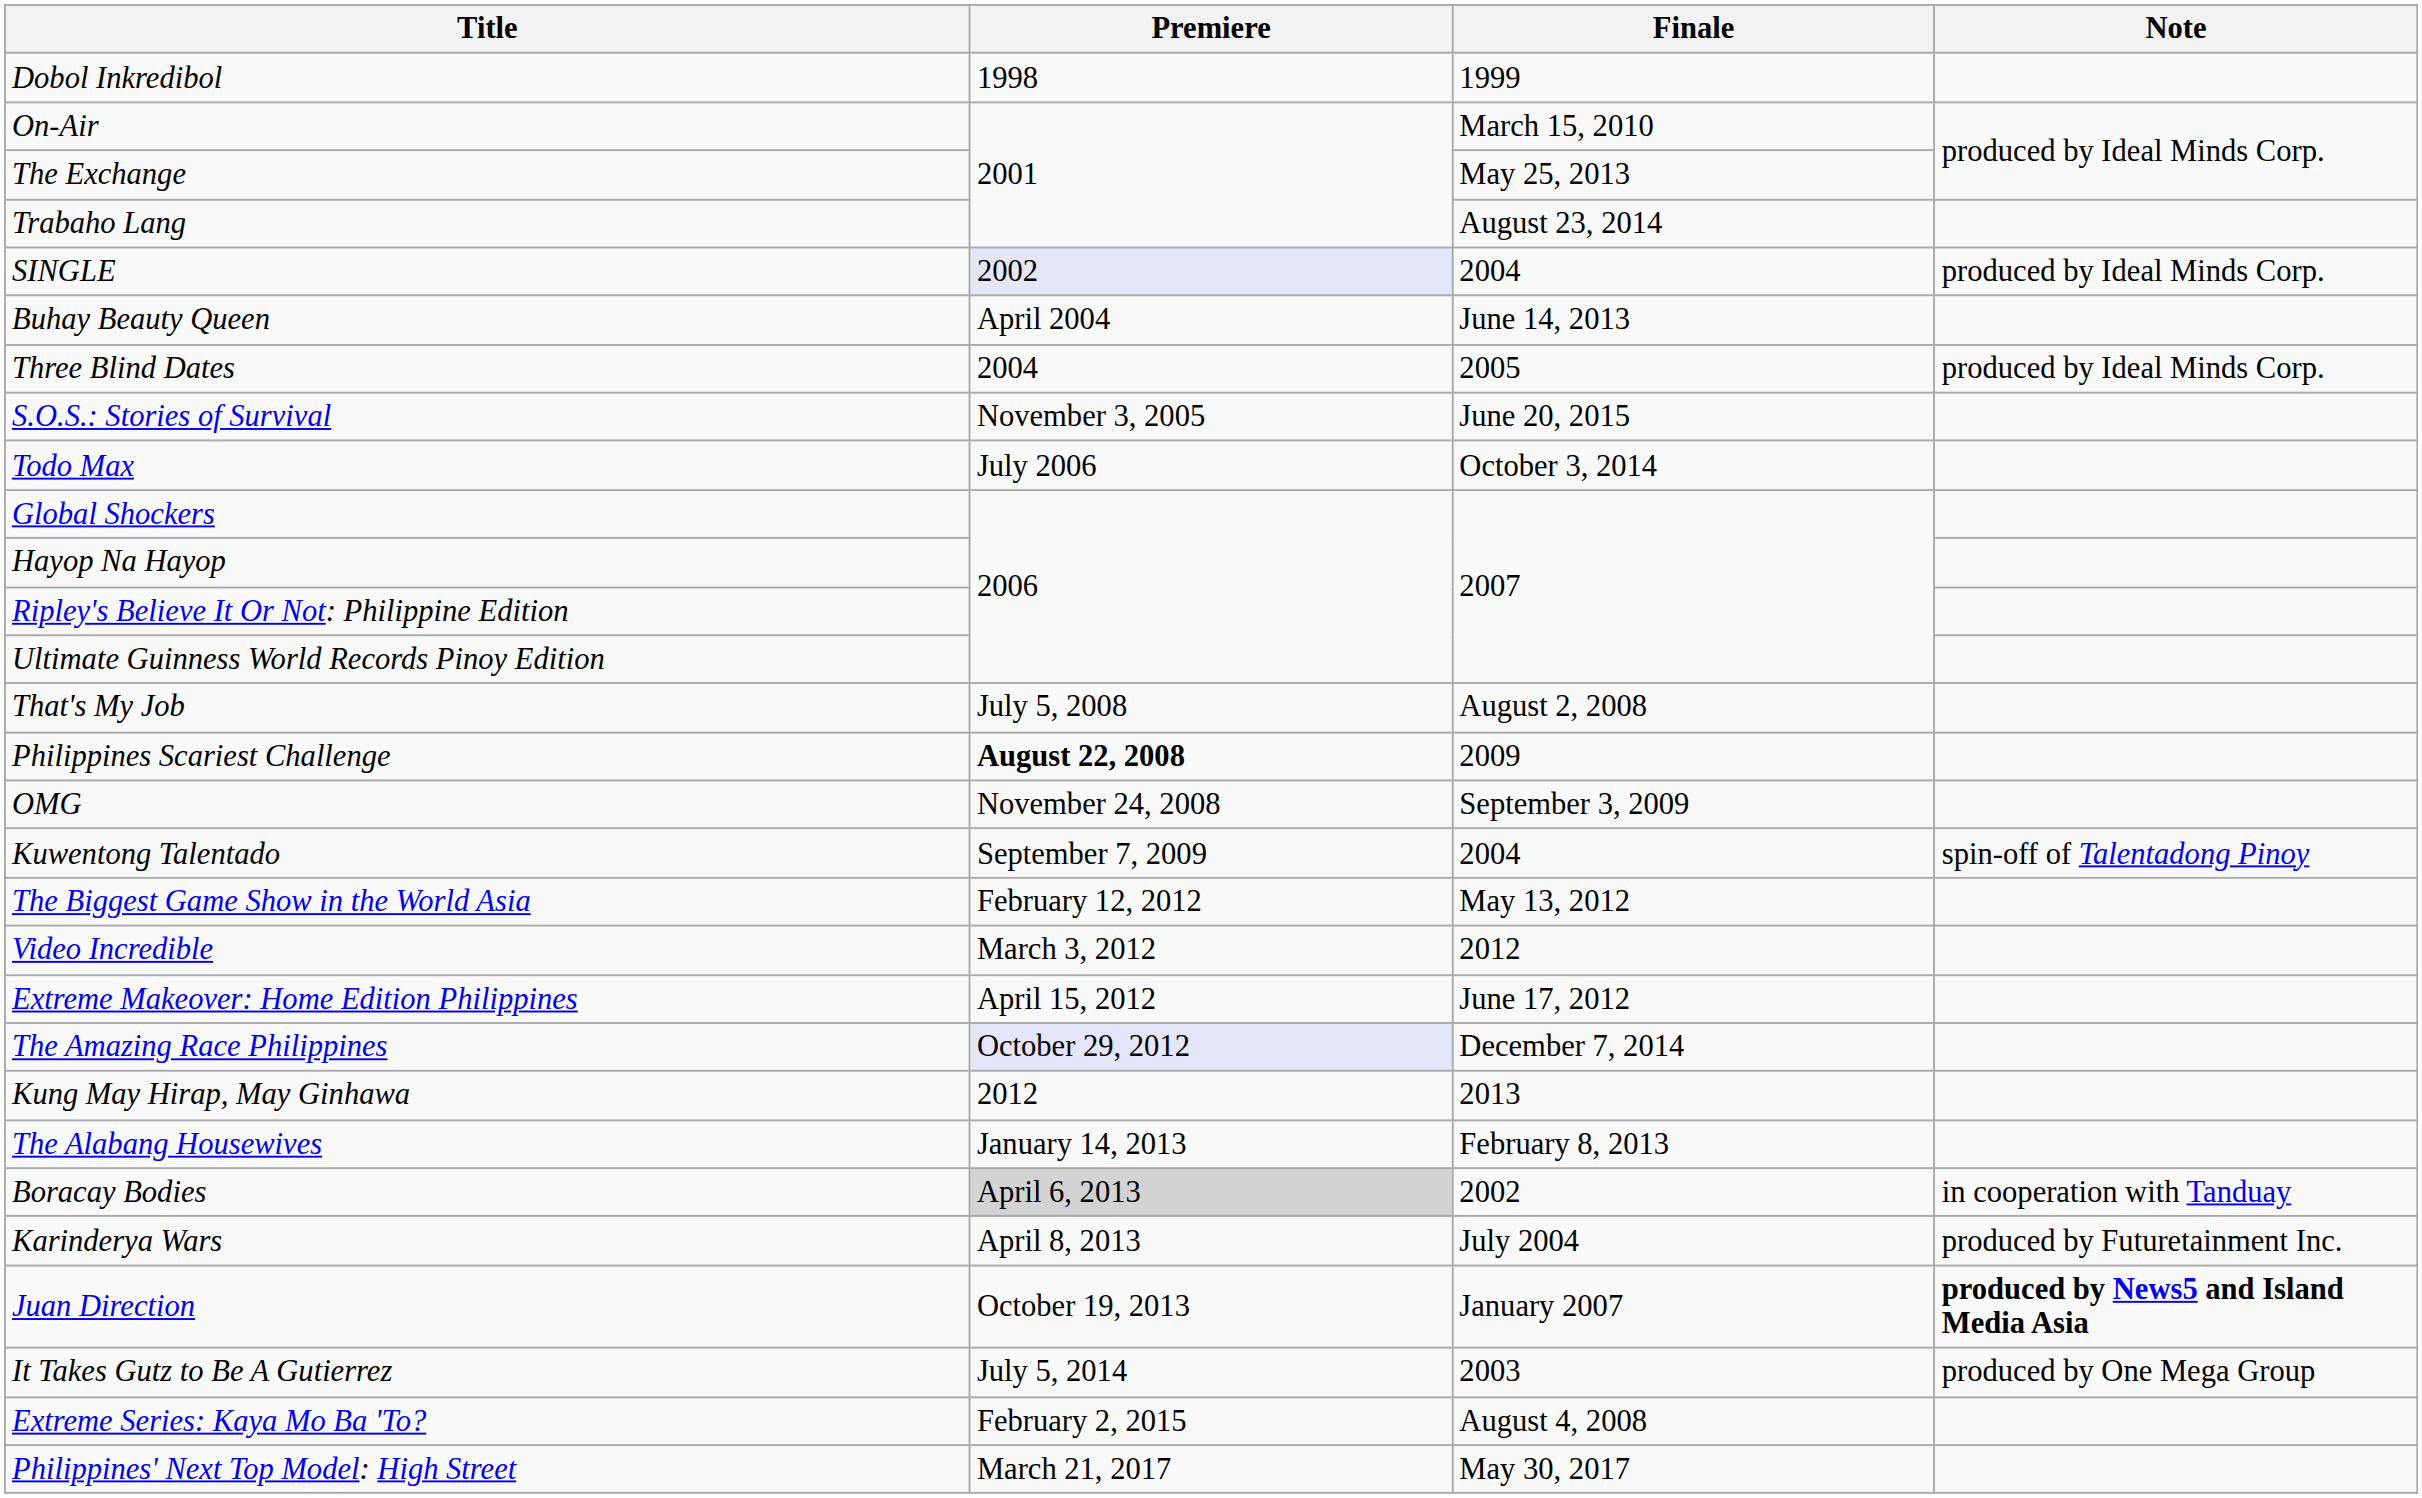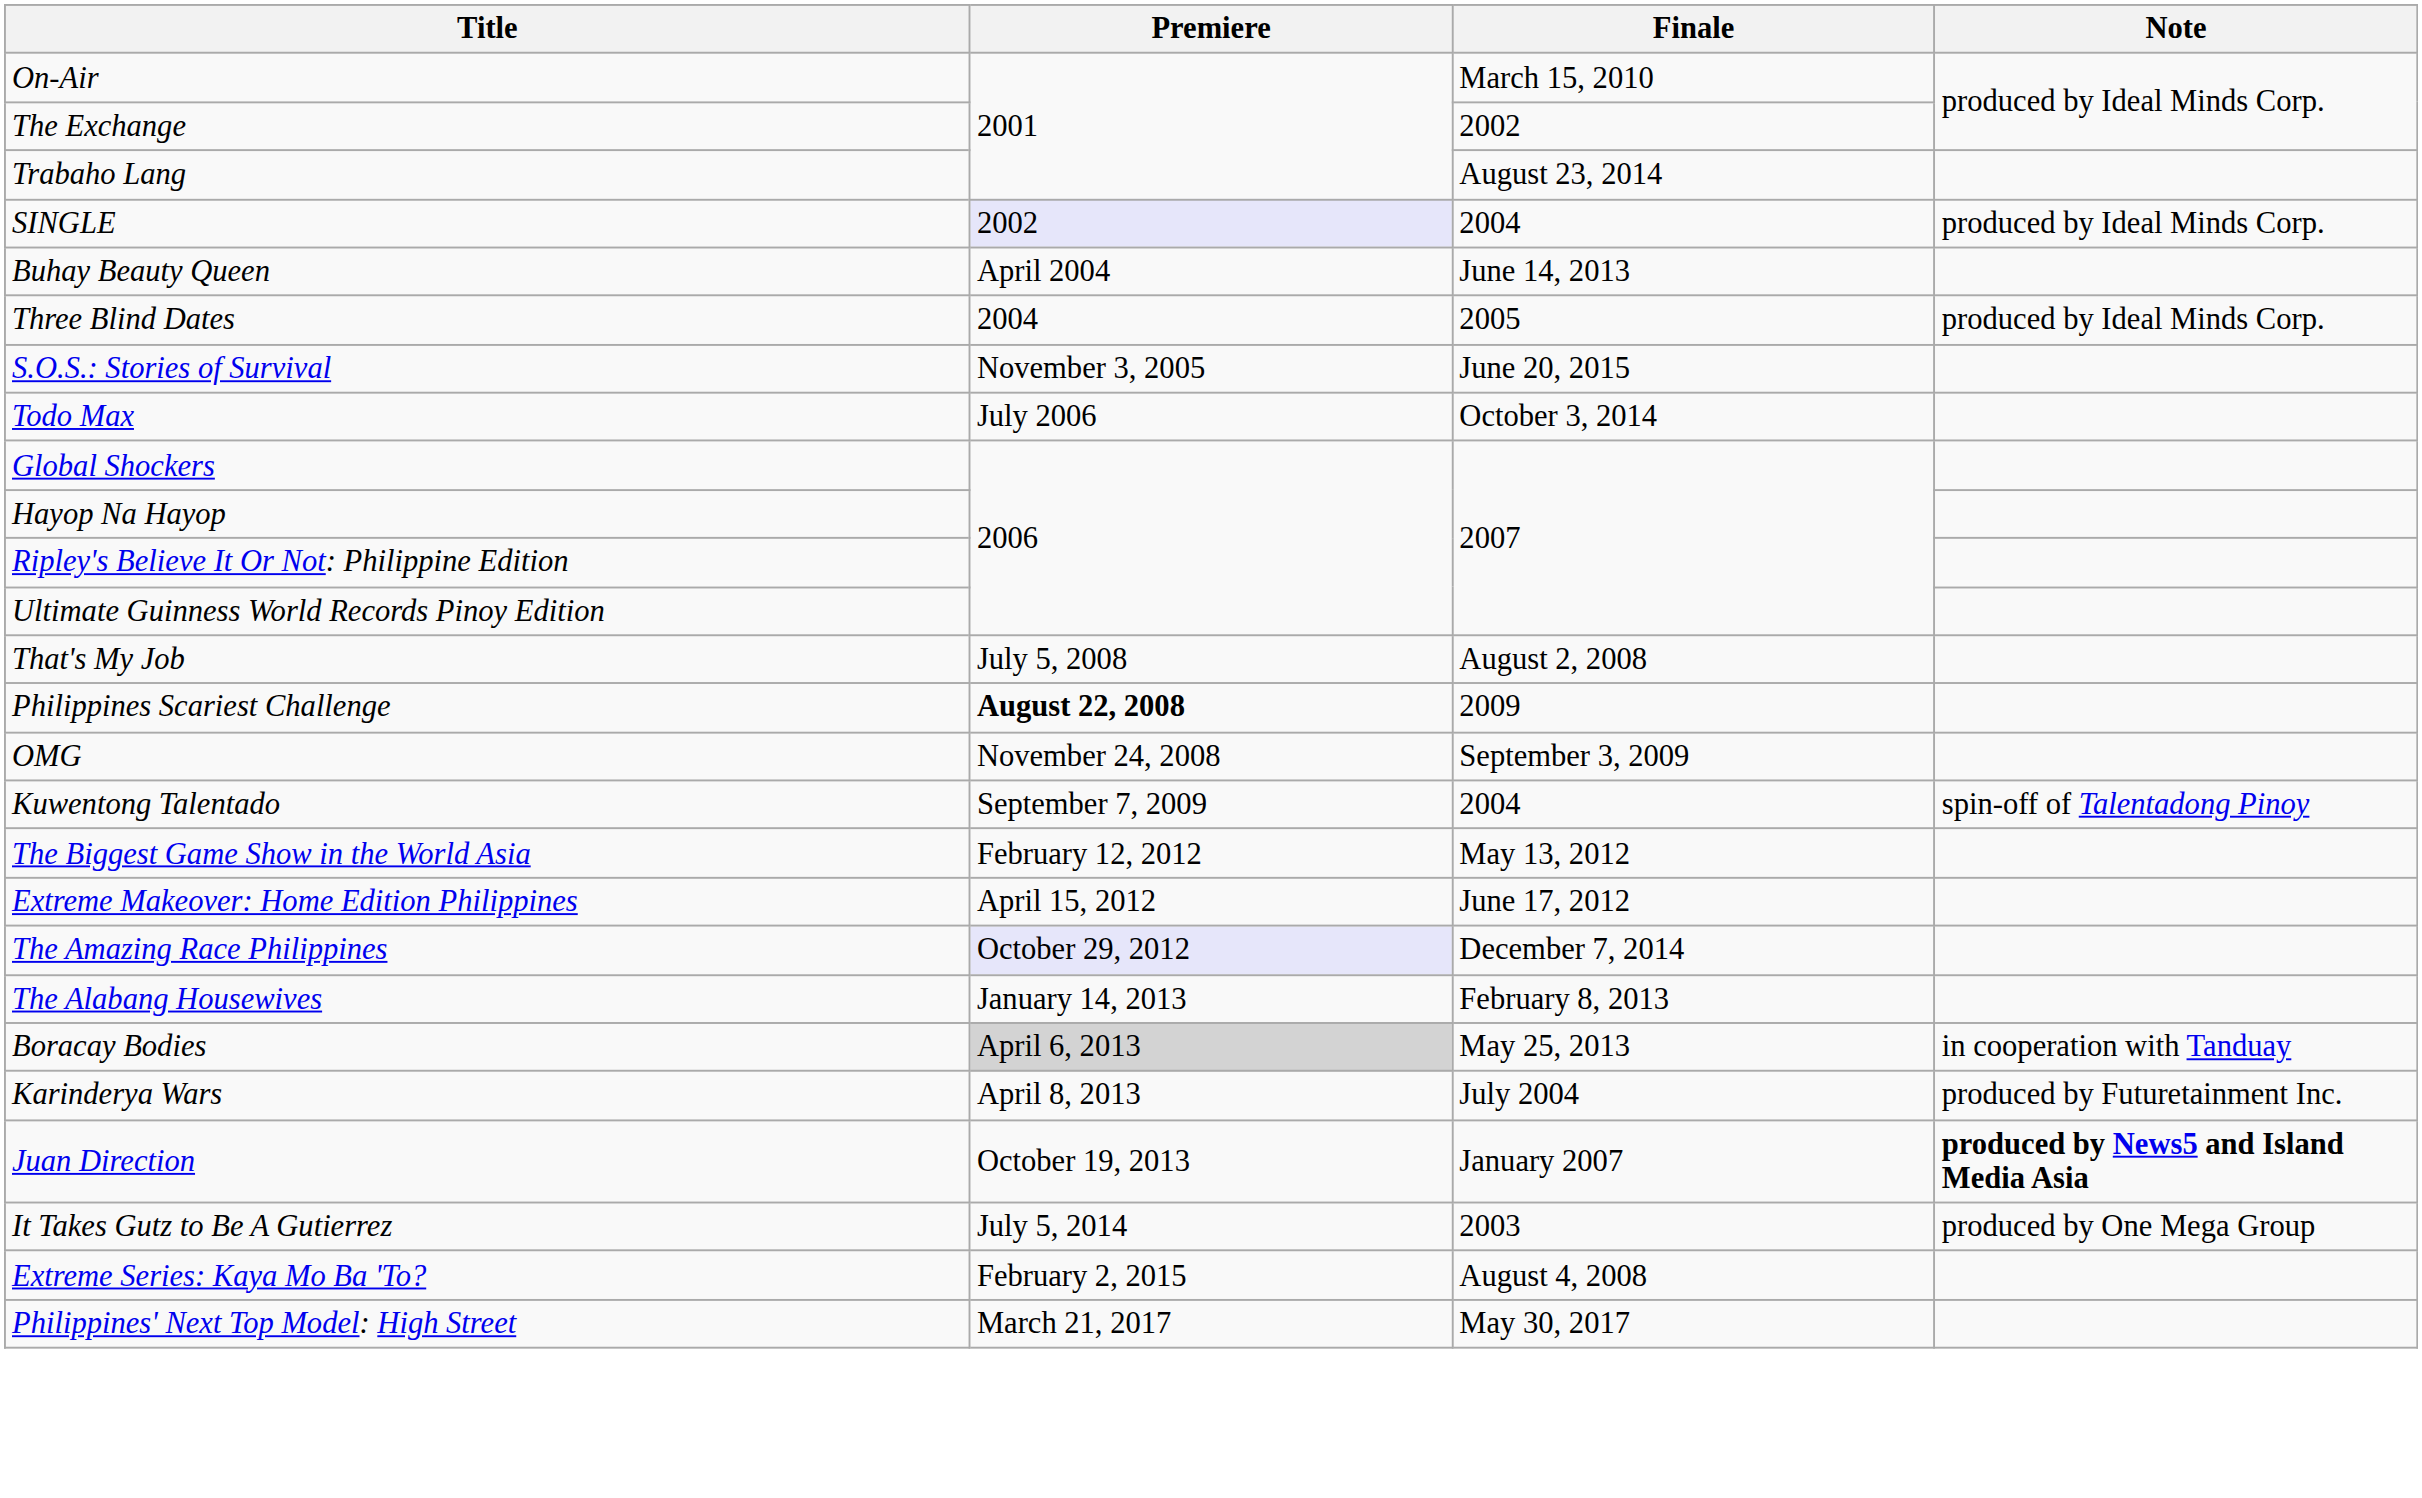 <table class="wikitable sortable" width="100%">
 <tr>
 <th style="width:40%;">Title</th>
 <th style="width:20%;">Premiere</th>
 <th style="width:20%;">Finale</th>
 <th style="width:20%;">Note</th>
-</tr>
-<tr>
-<td><em>Dobol Inkredibol</em></td>
-<td>1998</td>
-<td>1999</td>
-<td></td>
 </tr>
 <tr>
 <td><em>On-Air</em></td>
 <td rowspan="3">2001</td>
 <td>March 15, 2010</td>
 <td rowspan="2">produced by Ideal Minds Corp.</td>
 </tr>
 <tr>
 <td><em>The Exchange</em></td>
-<td>May 25, 2013</td>
+<td>2002</td>
 </tr>
 <tr>
 <td><em>Trabaho Lang</em></td>
 <td>August 23, 2014</td>
 <td></td>
 </tr>
 <tr>
 <td><em>SINGLE</em></td>
 <td style="background: lavender;">2002</td>
 <td>2004</td>
 <td>produced by Ideal Minds Corp.</td>
 </tr>
 <tr>
 <td><em>Buhay Beauty Queen</em></td>
 <td>April 2004</td>
 <td>June 14, 2013</td>
 <td></td>
 </tr>
 <tr>
 <td><em>Three Blind Dates</em></td>
 <td>2004</td>
 <td>2005</td>
 <td>produced by Ideal Minds Corp.</td>
 </tr>
 <tr>
 <td><em><a href='#'>S.O.S.: Stories of Survival</a></em></td>
 <td>November 3, 2005</td>
 <td>June 20, 2015</td>
 <td></td>
 </tr>
 <tr>
 <td><em><a href='#'>Todo Max</a></em></td>
 <td>July 2006</td>
 <td>October 3, 2014</td>
 <td></td>
 </tr>
 <tr>
 <td><em><a href='#'>Global Shockers</a></em></td>
 <td rowspan="4">2006</td>
 <td rowspan="4">2007</td>
 <td></td>
 </tr>
 <tr>
 <td><em>Hayop Na Hayop</em></td>
 <td></td>
 </tr>
 <tr>
 <td><em><a href='#'>Ripley's Believe It Or Not</a>: Philippine Edition</em></td>
 <td></td>
 </tr>
 <tr>
 <td><em>Ultimate Guinness World Records Pinoy Edition</em></td>
 <td></td>
 </tr>
 <tr>
 <td><em>That's My Job</em></td>
 <td>July 5, 2008</td>
 <td>August 2, 2008</td>
 <td></td>
 </tr>
 <tr>
 <td><em>Philippines Scariest Challenge</em></td>
 <td><strong>August 22, 2008</strong></td>
 <td>2009</td>
 <td></td>
 </tr>
 <tr>
 <td><em>OMG</em></td>
 <td>November 24, 2008</td>
 <td>September 3, 2009</td>
 <td></td>
 </tr>
 <tr>
 <td><em>Kuwentong Talentado</em></td>
 <td>September 7, 2009</td>
 <td>2004</td>
 <td>spin-off of <em><a href='#'>Talentadong Pinoy</a></em></td>
 </tr>
 <tr>
 <td><em><a href='#'>The Biggest Game Show in the World Asia</a></em></td>
 <td>February 12, 2012</td>
 <td>May 13, 2012</td>
 <td></td>
 </tr>
 <tr>
-<td><em><a href='#'>Video Incredible</a></em></td>
-<td>March 3, 2012</td>
-<td>2012</td>
-<td></td>
-</tr>
-<tr>
 <td><em><a href='#'>Extreme Makeover: Home Edition Philippines</a></em></td>
 <td>April 15, 2012</td>
 <td>June 17, 2012</td>
 <td></td>
 </tr>
 <tr>
 <td><em><a href='#'>The Amazing Race Philippines</a></em></td>
 <td style="background: lavender;">October 29, 2012</td>
 <td>December 7, 2014</td>
 <td></td>
 </tr>
 <tr>
-<td><em>Kung May Hirap, May Ginhawa</em></td>
-<td>2012</td>
-<td>2013</td>
-<td></td>
-</tr>
-<tr>
 <td><em><a href='#'>The Alabang Housewives</a></em></td>
 <td>January 14, 2013</td>
 <td>February 8, 2013</td>
 <td></td>
 </tr>
 <tr>
 <td><em>Boracay Bodies</em></td>
 <td style="background: lightgrey;">April 6, 2013</td>
-<td>2002</td>
+<td>May 25, 2013</td>
 <td>in cooperation with <a href='#'>Tanduay</a></td>
 </tr>
 <tr>
 <td><em>Karinderya Wars</em></td>
 <td>April 8, 2013</td>
 <td>July 2004</td>
 <td>produced by Futuretainment Inc.</td>
 </tr>
 <tr>
 <td><em><a href='#'>Juan Direction</a></em></td>
 <td>October 19, 2013</td>
 <td>January 2007</td>
 <td><strong>produced by <a href='#'>News5</a> and Island Media Asia</strong></td>
 </tr>
 <tr>
 <td><em>It Takes Gutz to Be A Gutierrez</em></td>
 <td>July 5, 2014</td>
 <td>2003</td>
 <td>produced by One Mega Group</td>
 </tr>
 <tr>
 <td><em><a href='#'>Extreme Series: Kaya Mo Ba 'To?</a></em></td>
 <td>February 2, 2015</td>
 <td>August 4, 2008</td>
 <td></td>
 </tr>
 <tr>
 <td><em><a href='#'>Philippines' Next Top Model</a>: <a href='#'>High Street</a></em></td>
 <td>March 21, 2017</td>
 <td>May 30, 2017</td>
 <td></td>
 </tr>
 </table>
